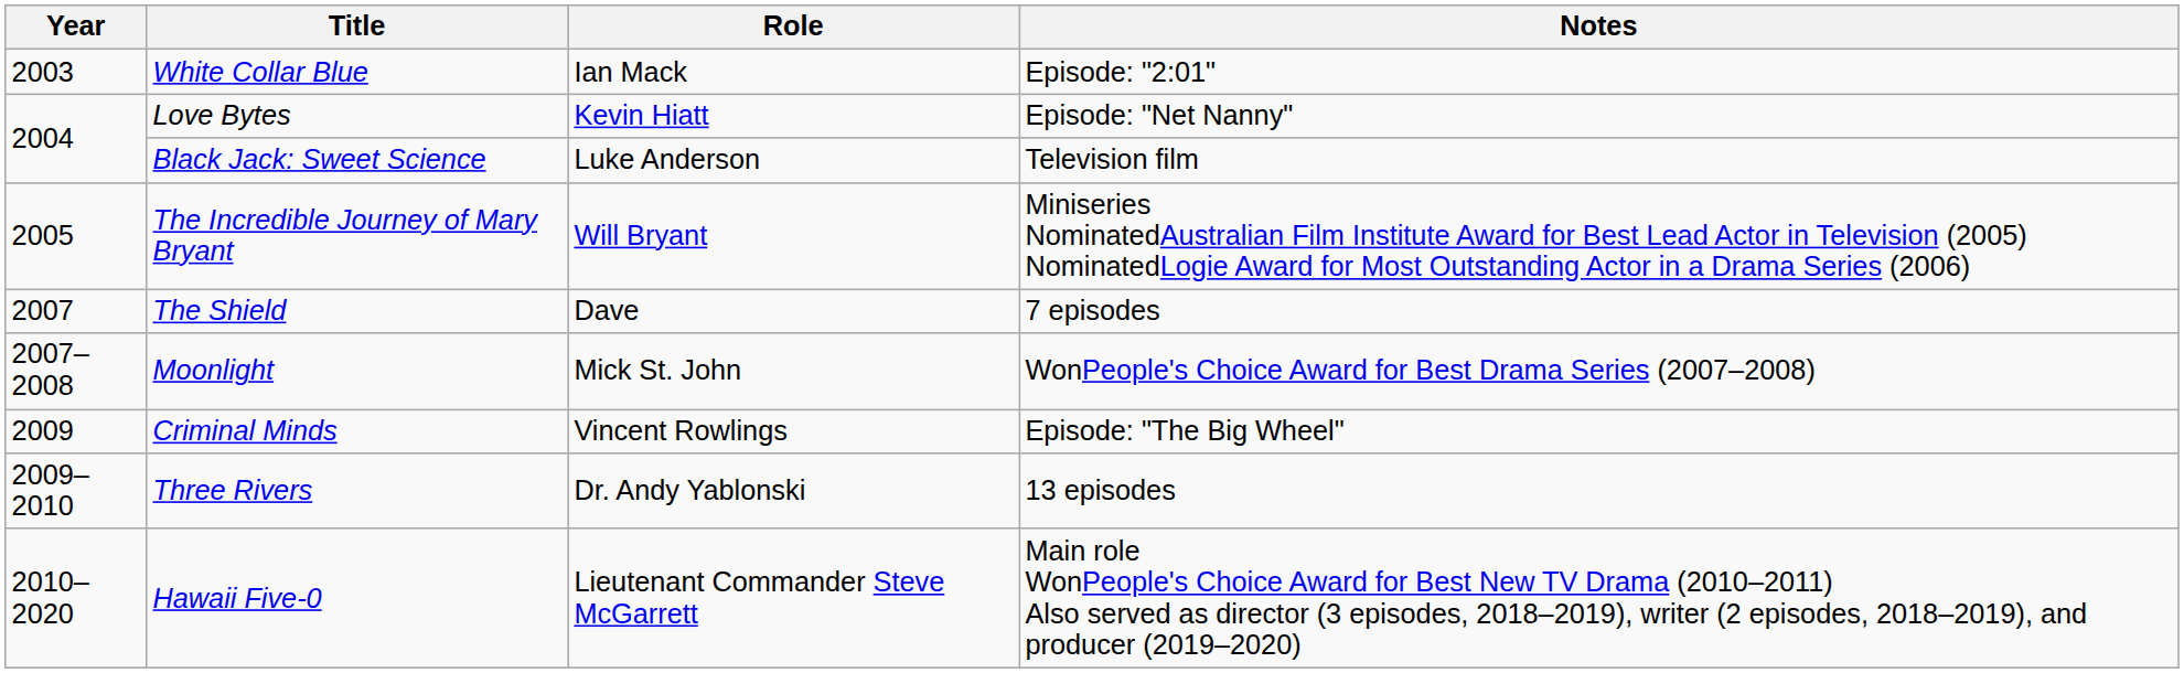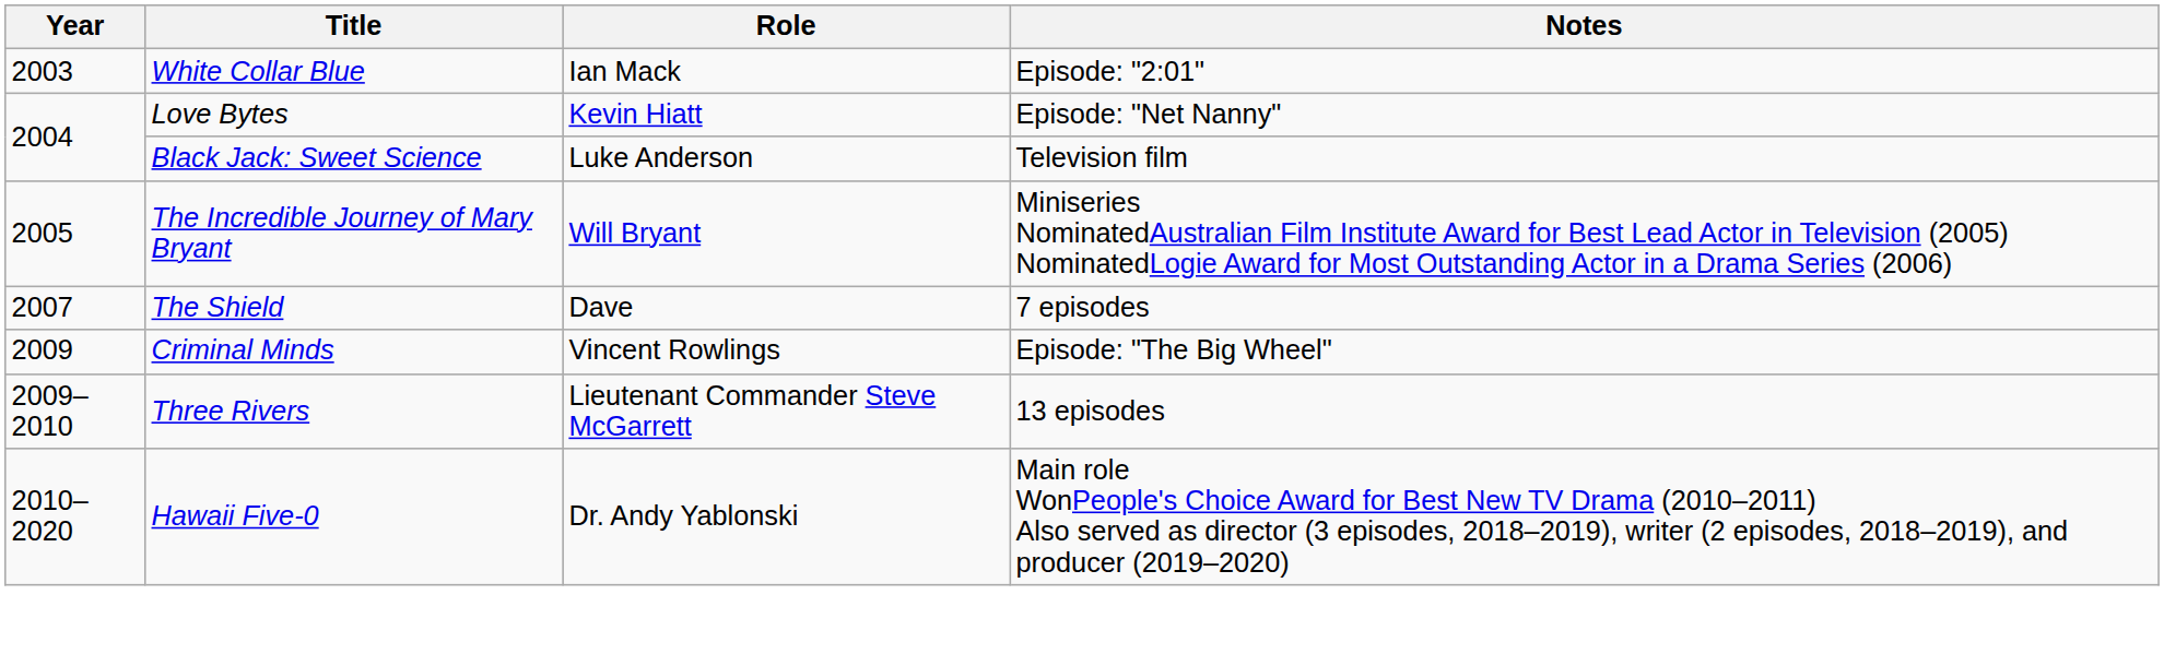 <table class="wikitable sortable">
 <tr>
 <th>Year</th>
 <th>Title</th>
 <th>Role</th>
 <th class="unsortable">Notes</th>
 </tr>
 <tr>
 <td>2003</td>
 <td><em><a href='#'>White Collar Blue</a></em></td>
 <td>Ian Mack</td>
 <td>Episode: "2:01"</td>
 </tr>
 <tr>
 <td rowspan="2">2004</td>
 <td><em>Love Bytes</em></td>
 <td><a href='#'>Kevin Hiatt</a></td>
 <td>Episode: "Net Nanny"</td>
 </tr>
 <tr>
 <td><em><a href='#'>Black Jack: Sweet Science</a></em></td>
 <td>Luke Anderson</td>
 <td>Television film</td>
 </tr>
 <tr>
 <td>2005</td>
 <td><em><a href='#'>The Incredible Journey of Mary Bryant</a></em></td>
 <td><a href='#'>Will Bryant</a></td>
 <td>Miniseries<br>Nominated<a href='#'>Australian Film Institute Award for Best Lead Actor in Television</a> (2005)<br>Nominated<a href='#'>Logie Award for Most Outstanding Actor in a Drama Series</a> (2006)</td>
 </tr>
 <tr>
 <td>2007</td>
 <td><em><a href='#'>The Shield</a></em></td>
 <td>Dave</td>
 <td>7 episodes</td>
 </tr>
 <tr>
-<td>2007–2008</td>
-<td><em><a href='#'>Moonlight</a></em></td>
-<td>Mick St. John</td>
-<td>Won<a href='#'>People's Choice Award for Best Drama Series</a> (2007–2008)</td>
-</tr>
-<tr>
 <td>2009</td>
 <td><em><a href='#'>Criminal Minds</a></em></td>
 <td>Vincent Rowlings</td>
 <td>Episode: "The Big Wheel"</td>
 </tr>
 <tr>
 <td>2009–2010</td>
 <td><em><a href='#'>Three Rivers</a></em></td>
-<td>Dr. Andy Yablonski</td>
+<td>Lieutenant Commander <a href='#'>Steve McGarrett</a></td>
 <td>13 episodes</td>
 </tr>
 <tr>
 <td>2010–2020</td>
 <td><em><a href='#'>Hawaii Five-0</a></em></td>
-<td>Lieutenant Commander <a href='#'>Steve McGarrett</a></td>
+<td>Dr. Andy Yablonski</td>
 <td>Main role<br> Won<a href='#'>People's Choice Award for Best New TV Drama</a> (2010–2011)<br>Also served as director (3 episodes, 2018–2019), writer (2 episodes, 2018–2019), and producer (2019–2020)</td>
 </tr>
 </table>
